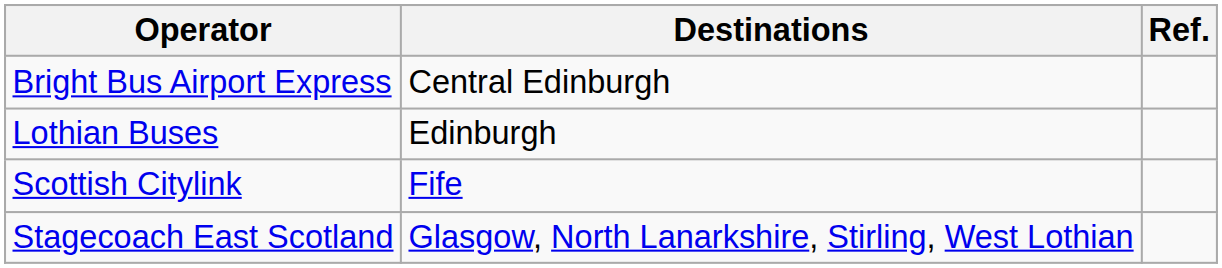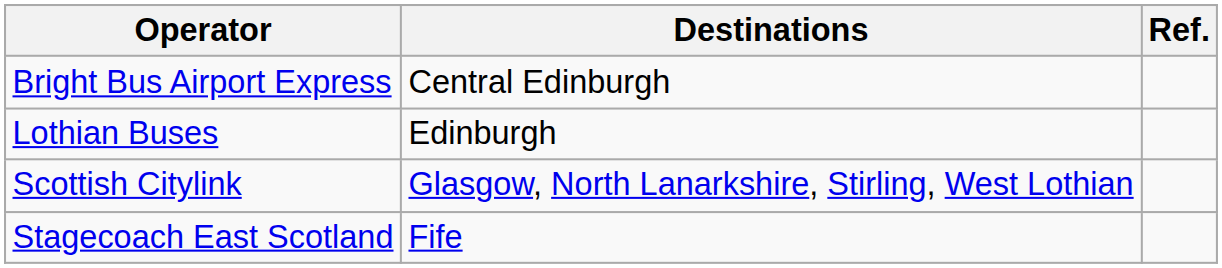 <table class=wikitable>
 <tr>
 <th>Operator</th>
 <th>Destinations</th>
 <th>Ref.</th>
 </tr>
 <tr>
 <td><a href='#'>Bright Bus Airport Express</a></td>
 <td>Central Edinburgh</td>
 <td></td>
 </tr>
 <tr>
 <td><a href='#'>Lothian Buses</a></td>
 <td>Edinburgh</td>
 <td></td>
 </tr>
 <tr>
 <td><a href='#'>Scottish Citylink</a></td>
-<td><a href='#'>Fife</a></td>
+<td><a href='#'>Glasgow</a>, <a href='#'>North Lanarkshire</a>, <a href='#'>Stirling</a>, <a href='#'>West Lothian</a></td>
 <td></td>
 </tr>
 <tr>
 <td><a href='#'>Stagecoach East Scotland</a></td>
-<td><a href='#'>Glasgow</a>, <a href='#'>North Lanarkshire</a>, <a href='#'>Stirling</a>, <a href='#'>West Lothian</a></td>
+<td><a href='#'>Fife</a></td>
 <td></td>
 </tr>
 </table>
